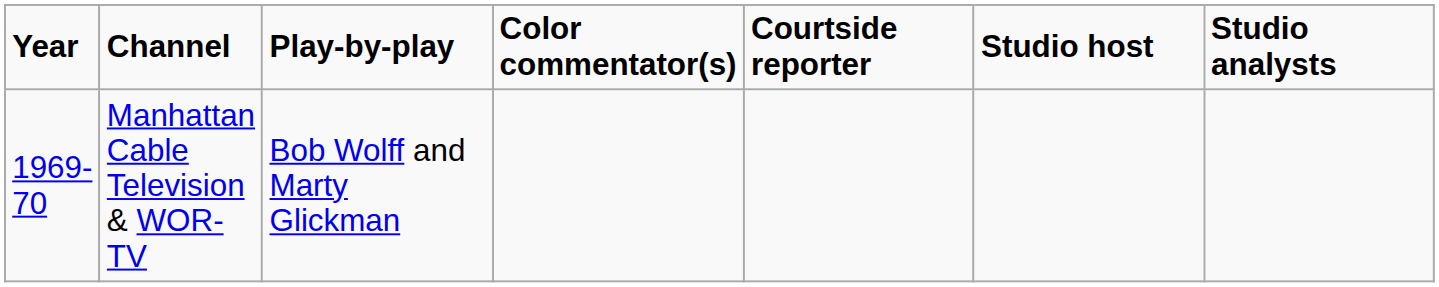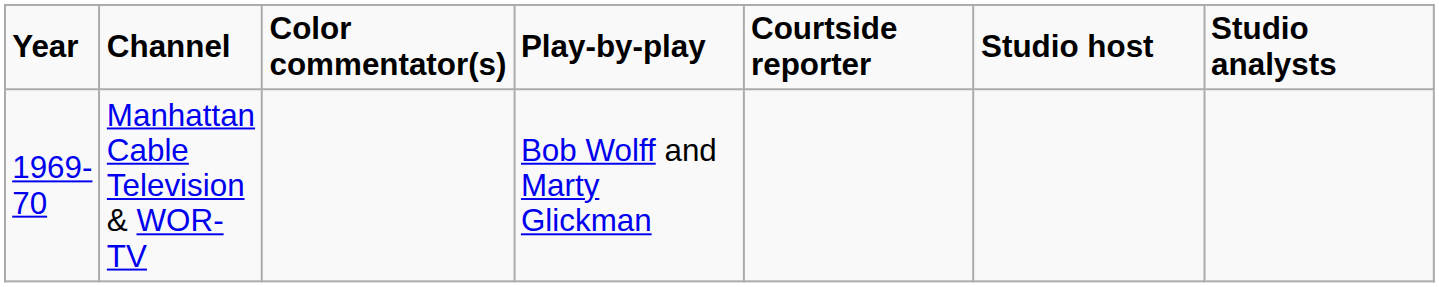 <table class="wikitable">
 <tr>
 <td width="40"><strong>Year</strong></td>
 <td width="40"><strong>Channel</strong></td>
+<td width="110"><strong>Color commentator(s)</strong></td>
 <td width="110"><strong>Play-by-play</strong></td>
-<td width="110"><strong>Color commentator(s)</strong></td>
 <td width="110"><strong>Courtside reporter</strong></td>
 <td width="110"><strong>Studio host</strong></td>
 <td width="110"><strong>Studio analysts</strong></td>
 </tr>
 <tr>
 <td><a href='#'>1969-70</a></td>
 <td><a href='#'>Manhattan Cable Television</a> & <a href='#'>WOR-TV</a></td>
+<td></td>
 <td><a href='#'>Bob Wolff</a> and <a href='#'>Marty Glickman</a></td>
-<td></td>
 <td></td>
 <td></td>
 <td></td>
 </tr>
 </table>
